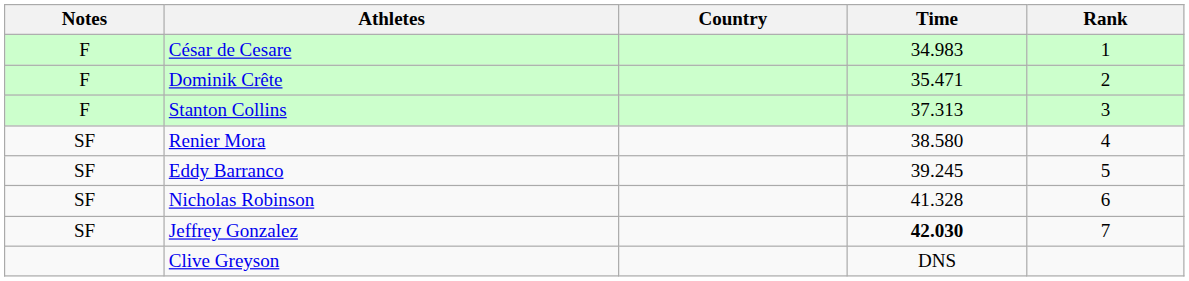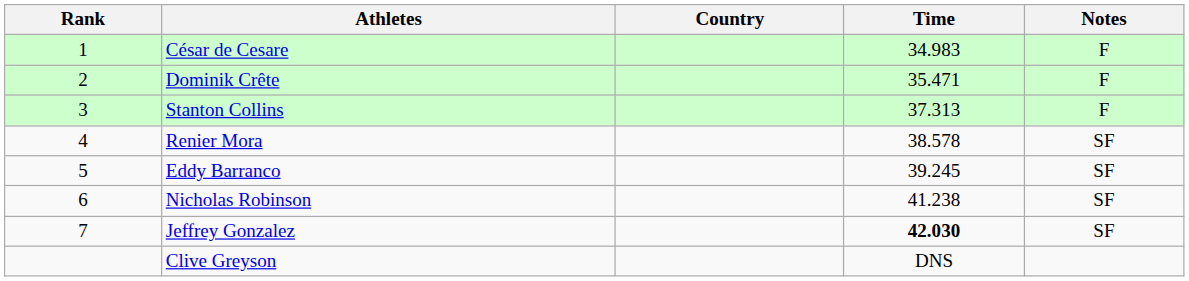 <table class="wikitable" width=50% style="text-align:center">
 <tr>
-<th>Notes</th>
+<th>Rank</th>
 <th>Athletes</th>
 <th>Country</th>
 <th>Time</th>
-<th>Rank</th>
+<th>Notes</th>
 </tr>
 <tr bgcolor=#ccffcc>
-<td>F</td>
+<td>1</td>
 <td align=left><a href='#'>César de Cesare</a></td>
 <td align=left></td>
 <td>34.983</td>
-<td>1</td>
+<td>F</td>
 </tr>
 <tr bgcolor=#ccffcc>
-<td>F</td>
+<td>2</td>
 <td align=left><a href='#'>Dominik Crête</a></td>
 <td align=left></td>
 <td>35.471</td>
-<td>2</td>
+<td>F</td>
 </tr>
 <tr bgcolor=#ccffcc>
-<td>F</td>
+<td>3</td>
 <td align=left><a href='#'>Stanton Collins</a></td>
 <td align=left></td>
 <td>37.313</td>
-<td>3</td>
+<td>F</td>
 </tr>
 <tr>
-<td>SF</td>
+<td>4</td>
 <td align=left><a href='#'>Renier Mora</a></td>
 <td align=left></td>
-<td>38.580</td>
-<td>4</td>
+<td>38.578</td>
+<td>SF</td>
 </tr>
 <tr>
-<td>SF</td>
+<td>5</td>
 <td align=left><a href='#'>Eddy Barranco</a></td>
 <td align=left></td>
 <td>39.245</td>
-<td>5</td>
+<td>SF</td>
 </tr>
 <tr>
-<td>SF</td>
+<td>6</td>
 <td align=left><a href='#'>Nicholas Robinson</a></td>
 <td align=left></td>
-<td>41.328</td>
-<td>6</td>
+<td>41.238</td>
+<td>SF</td>
 </tr>
 <tr>
-<td>SF</td>
+<td>7</td>
 <td align=left><a href='#'>Jeffrey Gonzalez</a></td>
 <td align=left></td>
 <td><strong>42.030</strong></td>
-<td>7</td>
+<td>SF</td>
 </tr>
 <tr>
 <td></td>
 <td align=left><a href='#'>Clive Greyson</a></td>
 <td align=left></td>
 <td>DNS</td>
 <td></td>
 </tr>
 </table>
